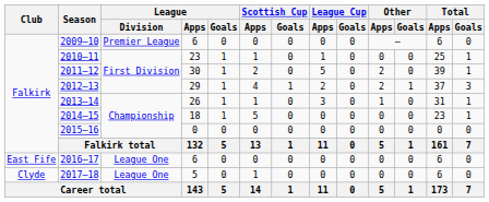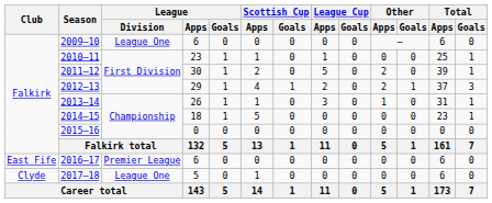 <table class="wikitable" style="text-align:center">
 <tr>
 <th rowspan="2">Club</th>
 <th rowspan="2">Season</th>
 <th colspan="3">League</th>
 <th colspan="2"><a href='#'>Scottish Cup</a></th>
 <th colspan="2"><a href='#'>League Cup</a></th>
 <th colspan="2">Other</th>
 <th colspan="2">Total</th>
 </tr>
 <tr>
 <th>Division</th>
 <th>Apps</th>
 <th>Goals</th>
 <th>Apps</th>
 <th>Goals</th>
 <th>Apps</th>
 <th>Goals</th>
 <th>Apps</th>
 <th>Goals</th>
 <th>Apps</th>
 <th>Goals</th>
 </tr>
 <tr>
 <td rowspan="8"><a href='#'>Falkirk</a></td>
 <td><a href='#'>2009–10</a></td>
-<td><a href='#'>Premier League</a></td>
+<td><a href='#'>League One</a></td>
 <td>6</td>
 <td>0</td>
 <td>0</td>
 <td>0</td>
 <td>0</td>
 <td>0</td>
 <td colspan="2">—</td>
 <td>6</td>
 <td>0</td>
 </tr>
 <tr>
 <td><a href='#'>2010–11</a></td>
 <td rowspan="3"><a href='#'>First Division</a></td>
 <td>23</td>
 <td>1</td>
 <td>1</td>
 <td>0</td>
 <td>1</td>
 <td>0</td>
 <td>0</td>
 <td>0</td>
 <td>25</td>
 <td>1</td>
 </tr>
 <tr>
 <td><a href='#'>2011–12</a></td>
 <td>30</td>
 <td>1</td>
 <td>2</td>
 <td>0</td>
 <td>5</td>
 <td>0</td>
 <td>2</td>
 <td>0</td>
 <td>39</td>
 <td>1</td>
 </tr>
 <tr>
 <td><a href='#'>2012–13</a></td>
 <td>29</td>
 <td>1</td>
 <td>4</td>
 <td>1</td>
 <td>2</td>
 <td>0</td>
 <td>2</td>
 <td>1</td>
 <td>37</td>
 <td>3</td>
 </tr>
 <tr>
 <td><a href='#'>2013–14</a></td>
 <td rowspan="3"><a href='#'>Championship</a></td>
 <td>26</td>
 <td>1</td>
 <td>1</td>
 <td>0</td>
 <td>3</td>
 <td>0</td>
 <td>1</td>
 <td>0</td>
 <td>31</td>
 <td>1</td>
 </tr>
 <tr>
 <td><a href='#'>2014–15</a></td>
 <td>18</td>
 <td>1</td>
 <td>5</td>
 <td>0</td>
 <td>0</td>
 <td>0</td>
 <td>0</td>
 <td>0</td>
 <td>23</td>
 <td>1</td>
 </tr>
 <tr>
 <td><a href='#'>2015–16</a></td>
 <td>0</td>
 <td>0</td>
 <td>0</td>
 <td>0</td>
 <td>0</td>
 <td>0</td>
 <td>0</td>
 <td>0</td>
 <td>0</td>
 <td>0</td>
 </tr>
 <tr>
 <th colspan="2">Falkirk total</th>
 <th>132</th>
 <th>5</th>
 <th>13</th>
 <th>1</th>
 <th>11</th>
 <th>0</th>
 <th>5</th>
 <th>1</th>
 <th>161</th>
 <th>7</th>
 </tr>
 <tr>
 <td><a href='#'>East Fife</a></td>
 <td><a href='#'>2016–17</a></td>
-<td><a href='#'>League One</a></td>
+<td><a href='#'>Premier League</a></td>
 <td>6</td>
 <td>0</td>
 <td>0</td>
 <td>0</td>
 <td>0</td>
 <td>0</td>
 <td>0</td>
 <td>0</td>
 <td>6</td>
 <td>0</td>
 </tr>
 <tr>
 <td><a href='#'>Clyde</a></td>
 <td><a href='#'>2017–18</a></td>
 <td><a href='#'>League One</a></td>
 <td>5</td>
 <td>0</td>
 <td>1</td>
 <td>0</td>
 <td>0</td>
 <td>0</td>
 <td>0</td>
 <td>0</td>
 <td>6</td>
 <td>0</td>
 </tr>
 <tr>
 <th colspan="3">Career total</th>
 <th>143</th>
 <th>5</th>
 <th>14</th>
 <th>1</th>
 <th>11</th>
 <th>0</th>
 <th>5</th>
 <th>1</th>
 <th>173</th>
 <th>7</th>
 </tr>
 </table>
